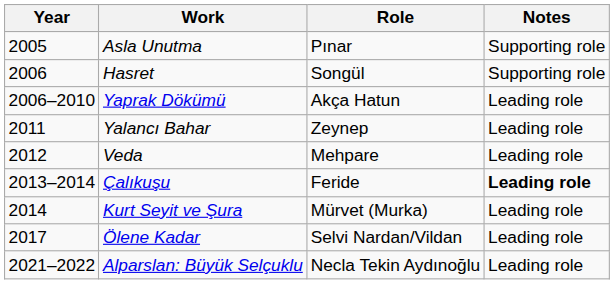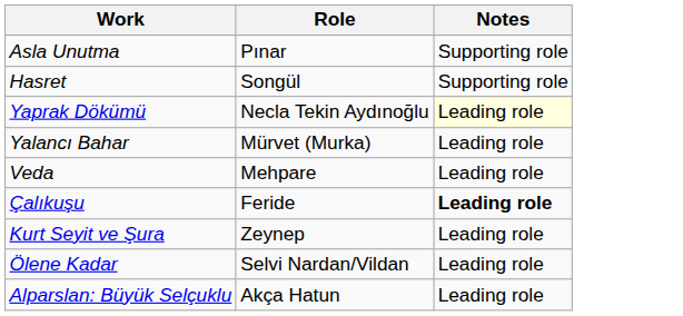 <table class="wikitable sortable">
 <tr>
-<th>Year</th>
 <th>Work</th>
 <th>Role</th>
 <th>Notes</th>
 </tr>
 <tr>
-<td>2005</td>
 <td><em>Asla Unutma</em></td>
 <td>Pınar</td>
 <td>Supporting role</td>
 </tr>
 <tr>
-<td>2006</td>
 <td><em>Hasret</em></td>
 <td>Songül</td>
 <td>Supporting role</td>
 </tr>
 <tr>
-<td>2006–2010</td>
 <td><em><a href='#'>Yaprak Dökümü</a></em></td>
-<td>Akça Hatun</td>
+<td>Necla Tekin Aydınoğlu</td>
+<td style="background: lightyellow;">Leading role</td>
+</tr>
+<tr>
+<td><em>Yalancı Bahar</em></td>
+<td>Mürvet (Murka)</td>
 <td>Leading role</td>
 </tr>
 <tr>
-<td>2011</td>
-<td><em>Yalancı Bahar</em></td>
-<td>Zeynep</td>
-<td>Leading role</td>
-</tr>
-<tr>
-<td>2012</td>
 <td><em>Veda</em></td>
 <td>Mehpare</td>
 <td>Leading role</td>
 </tr>
 <tr>
-<td>2013–2014</td>
 <td><em><a href='#'>Çalıkuşu</a></em></td>
 <td>Feride</td>
 <td><strong>Leading role</strong></td>
 </tr>
 <tr>
-<td>2014</td>
 <td><em><a href='#'>Kurt Seyit ve Şura</a></em></td>
-<td>Mürvet (Murka)</td>
+<td>Zeynep</td>
 <td>Leading role</td>
 </tr>
 <tr>
-<td>2017</td>
 <td><em><a href='#'>Ölene Kadar</a></em></td>
 <td>Selvi Nardan/Vildan</td>
 <td>Leading role</td>
 </tr>
 <tr>
-<td>2021–2022</td>
 <td><em><a href='#'>Alparslan: Büyük Selçuklu</a></em></td>
-<td>Necla Tekin Aydınoğlu</td>
+<td>Akça Hatun</td>
 <td>Leading role</td>
 </tr>
 </table>
